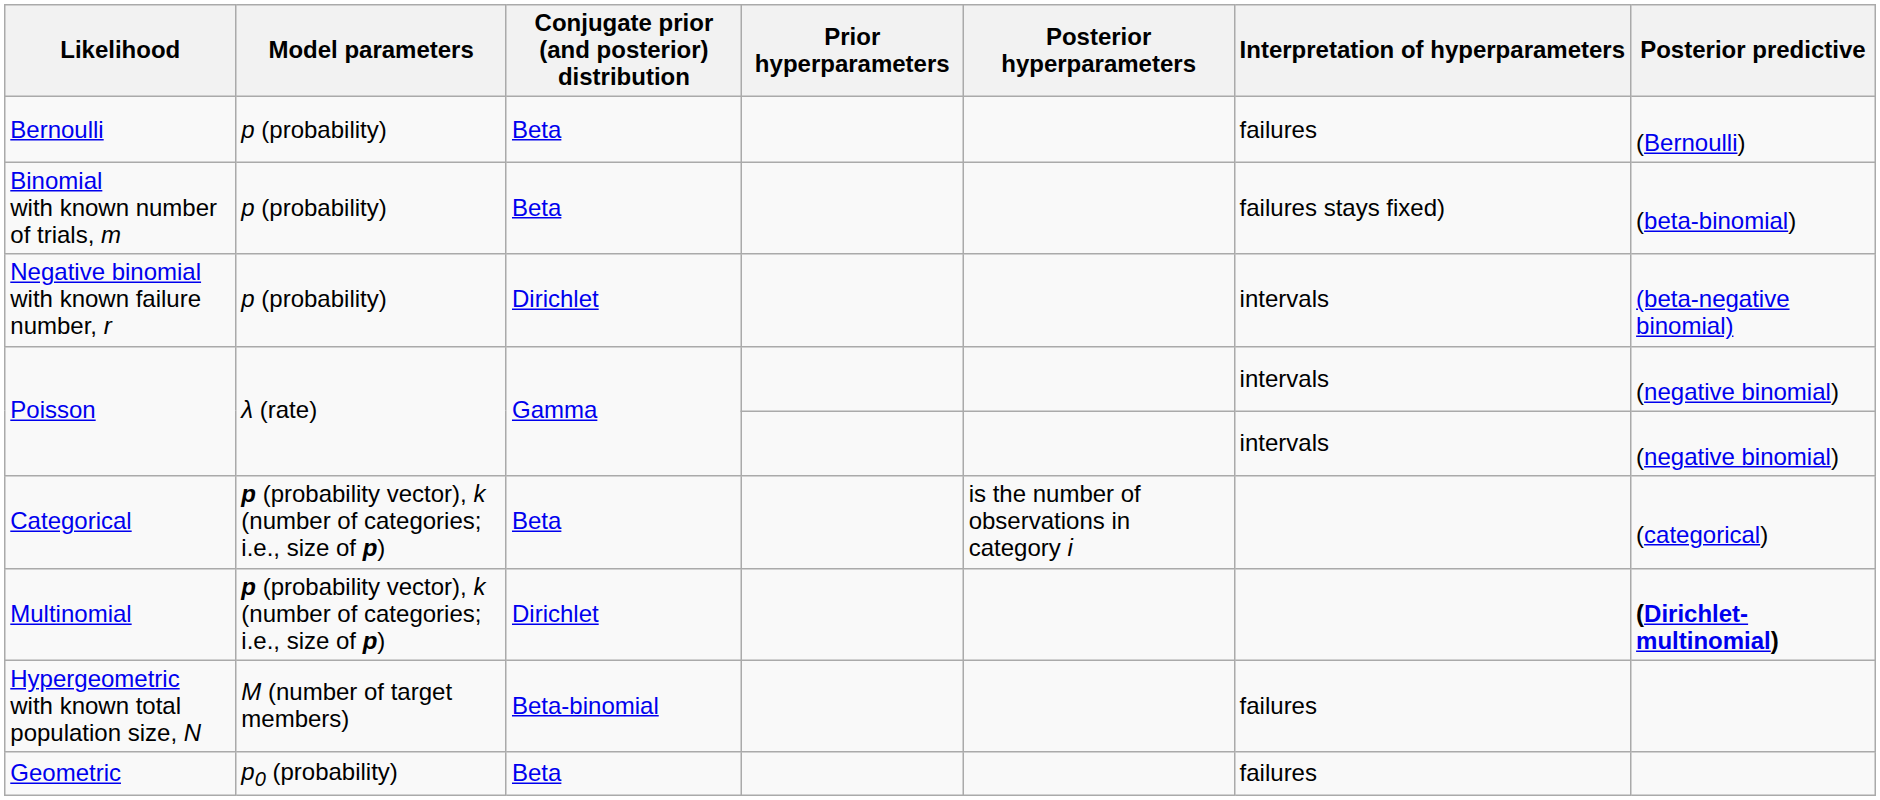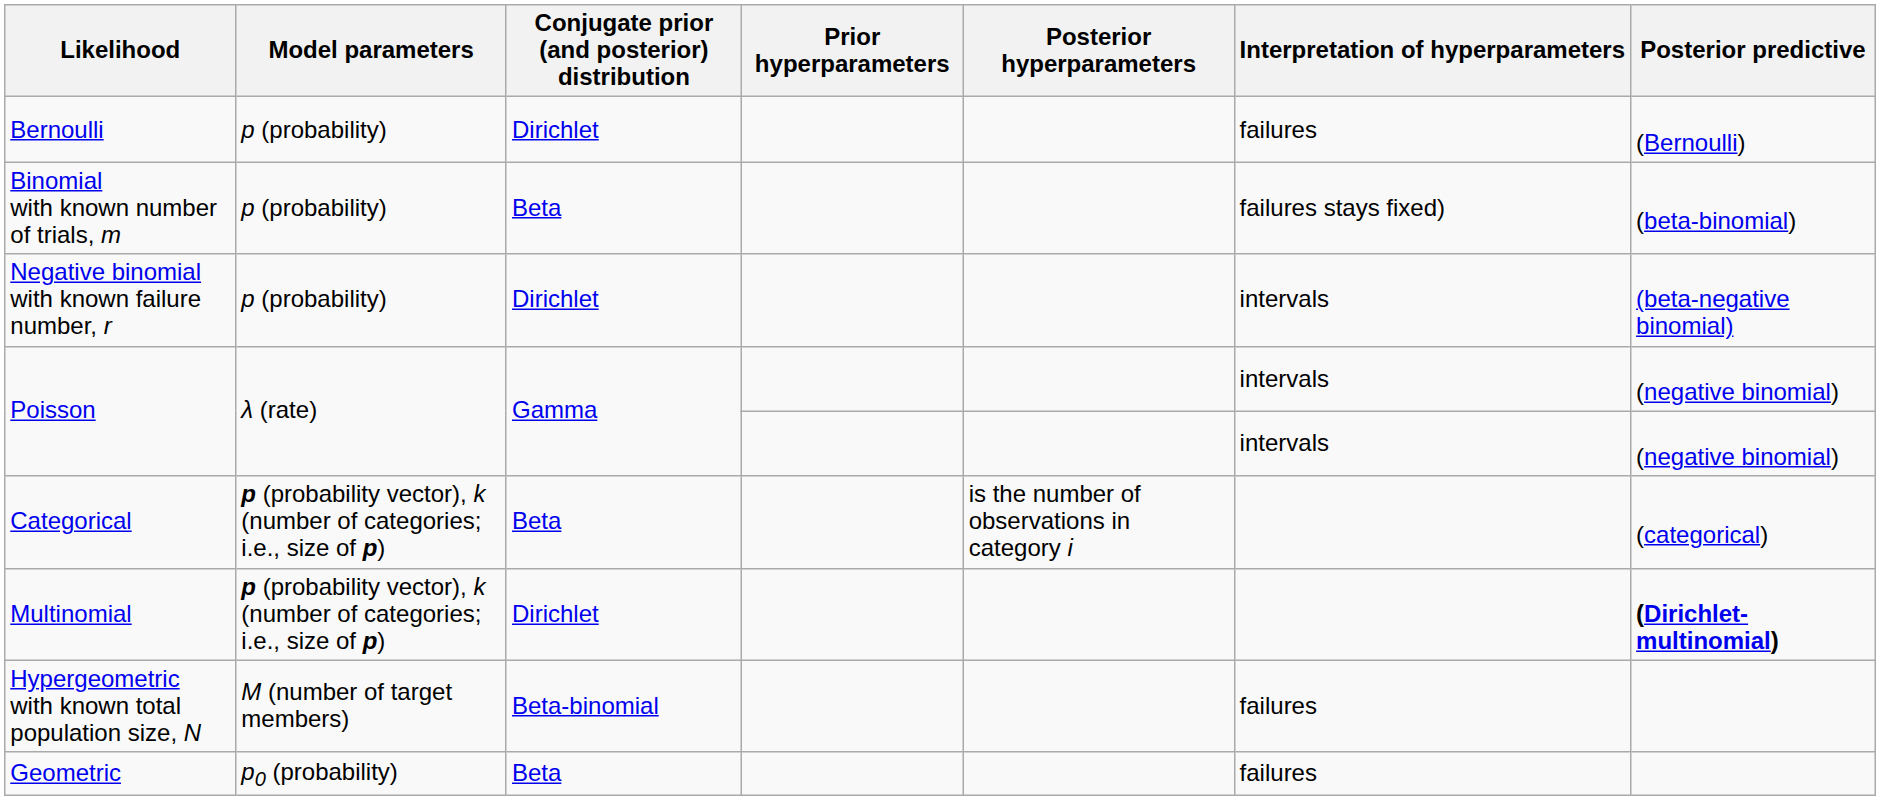 <table class="wikitable">
 <tr>
 <th>Likelihood <br></th>
 <th>Model parameters <br></th>
 <th>Conjugate prior (and posterior) distribution <br></th>
 <th>Prior hyperparameters <br></th>
 <th>Posterior hyperparameters <br></th>
 <th>Interpretation of hyperparameters</th>
 <th>Posterior predictive <br></th>
 </tr>
 <tr>
 <td><a href='#'>Bernoulli</a></td>
 <td><em>p</em> (probability)</td>
-<td><a href='#'>Beta</a></td>
+<td><a href='#'>Dirichlet</a></td>
 <td></td>
 <td></td>
 <td> failures</td>
 <td><br>(<a href='#'>Bernoulli</a>)</td>
 </tr>
 <tr>
 <td><a href='#'>Binomial</a><br>with known number of trials, <em>m</em></td>
 <td><em>p</em> (probability)</td>
 <td><a href='#'>Beta</a></td>
 <td></td>
 <td></td>
 <td> failures stays fixed)</td>
 <td><br>(<a href='#'>beta-binomial</a>)</td>
 </tr>
 <tr>
 <td><a href='#'>Negative binomial</a><br>with known failure number, <em>r</em></td>
 <td><em>p</em> (probability)</td>
 <td><a href='#'>Dirichlet</a></td>
 <td></td>
 <td></td>
 <td> intervals</td>
 <td><br><a href='#'>(beta-negative binomial)</a></td>
 </tr>
 <tr>
 <td rowspan=2><a href='#'>Poisson</a></td>
 <td rowspan=2><em>λ</em> (rate)</td>
 <td rowspan=2><a href='#'>Gamma</a></td>
 <td></td>
 <td></td>
 <td> intervals</td>
 <td><br>(<a href='#'>negative binomial</a>)</td>
 </tr>
 <tr>
 <td>  </td>
 <td></td>
 <td> intervals</td>
 <td><br>(<a href='#'>negative binomial</a>)</td>
 </tr>
 <tr>
 <td><a href='#'>Categorical</a></td>
 <td><strong><em>p</em></strong> (probability vector), <em>k</em> (number of categories; i.e., size of <strong><em>p</em></strong>)</td>
 <td><a href='#'>Beta</a></td>
 <td></td>
 <td> is the number of observations in category <em>i</em></td>
 <td></td>
 <td><br>(<a href='#'>categorical</a>)</td>
 </tr>
 <tr>
 <td><a href='#'>Multinomial</a></td>
 <td><strong><em>p</em></strong> (probability vector), <em>k</em> (number of categories; i.e., size of <strong><em>p</em></strong>)</td>
 <td><a href='#'>Dirichlet</a></td>
 <td></td>
 <td></td>
 <td></td>
 <td><strong><br>(<a href='#'>Dirichlet-multinomial</a>)</strong></td>
 </tr>
 <tr>
 <td><a href='#'>Hypergeometric</a><br>with known total population size, <em>N</em></td>
 <td><em>M</em> (number of target members)</td>
 <td><a href='#'>Beta-binomial</a></td>
 <td></td>
 <td></td>
 <td> failures</td>
 <td></td>
 </tr>
 <tr>
 <td><a href='#'>Geometric</a></td>
 <td><em>p<sub>0</sub></em> (probability)</td>
 <td><a href='#'>Beta</a></td>
 <td></td>
 <td></td>
 <td> failures</td>
 <td></td>
 </tr>
 </table>
